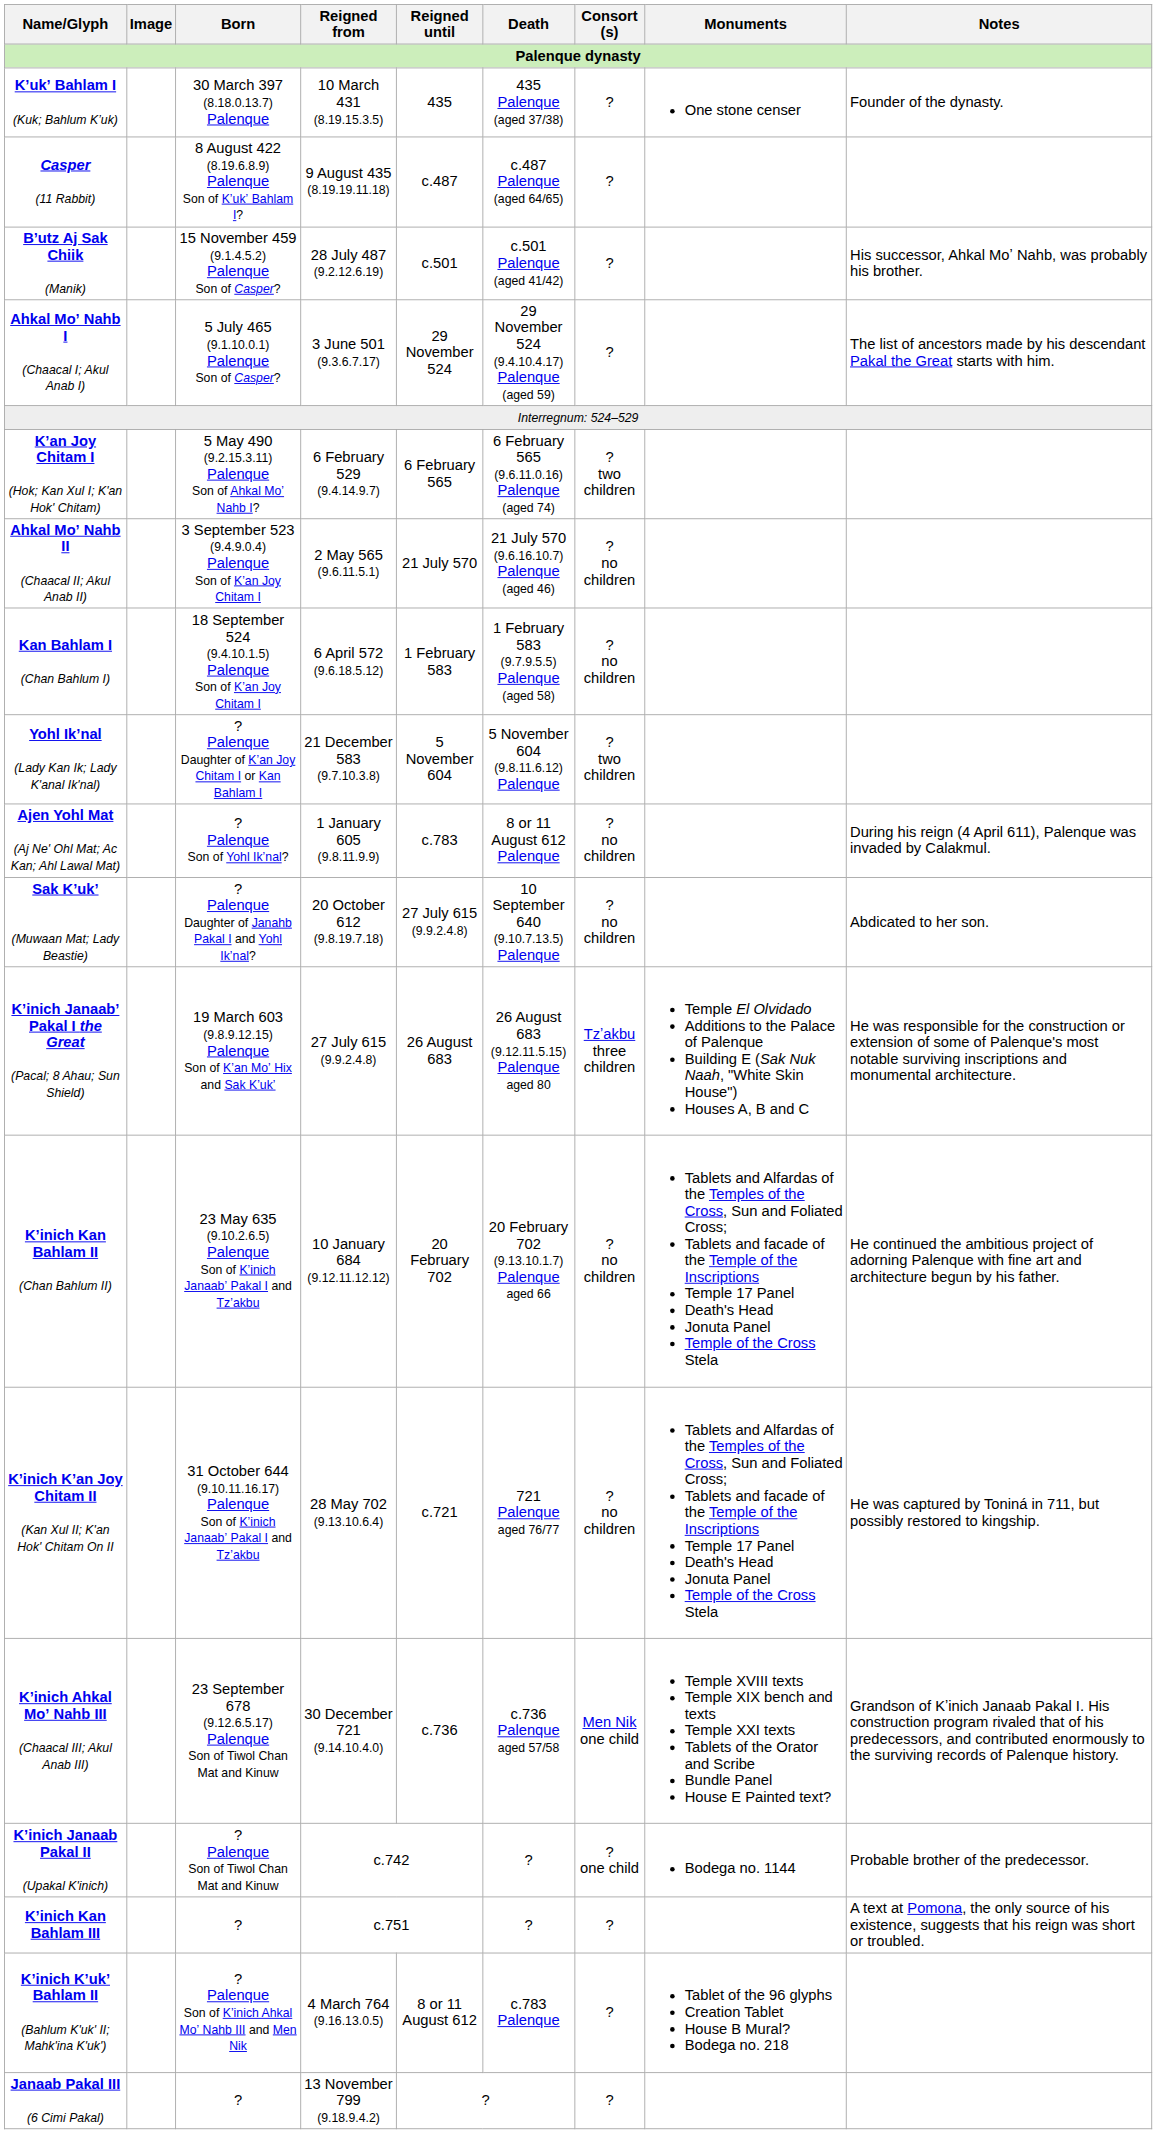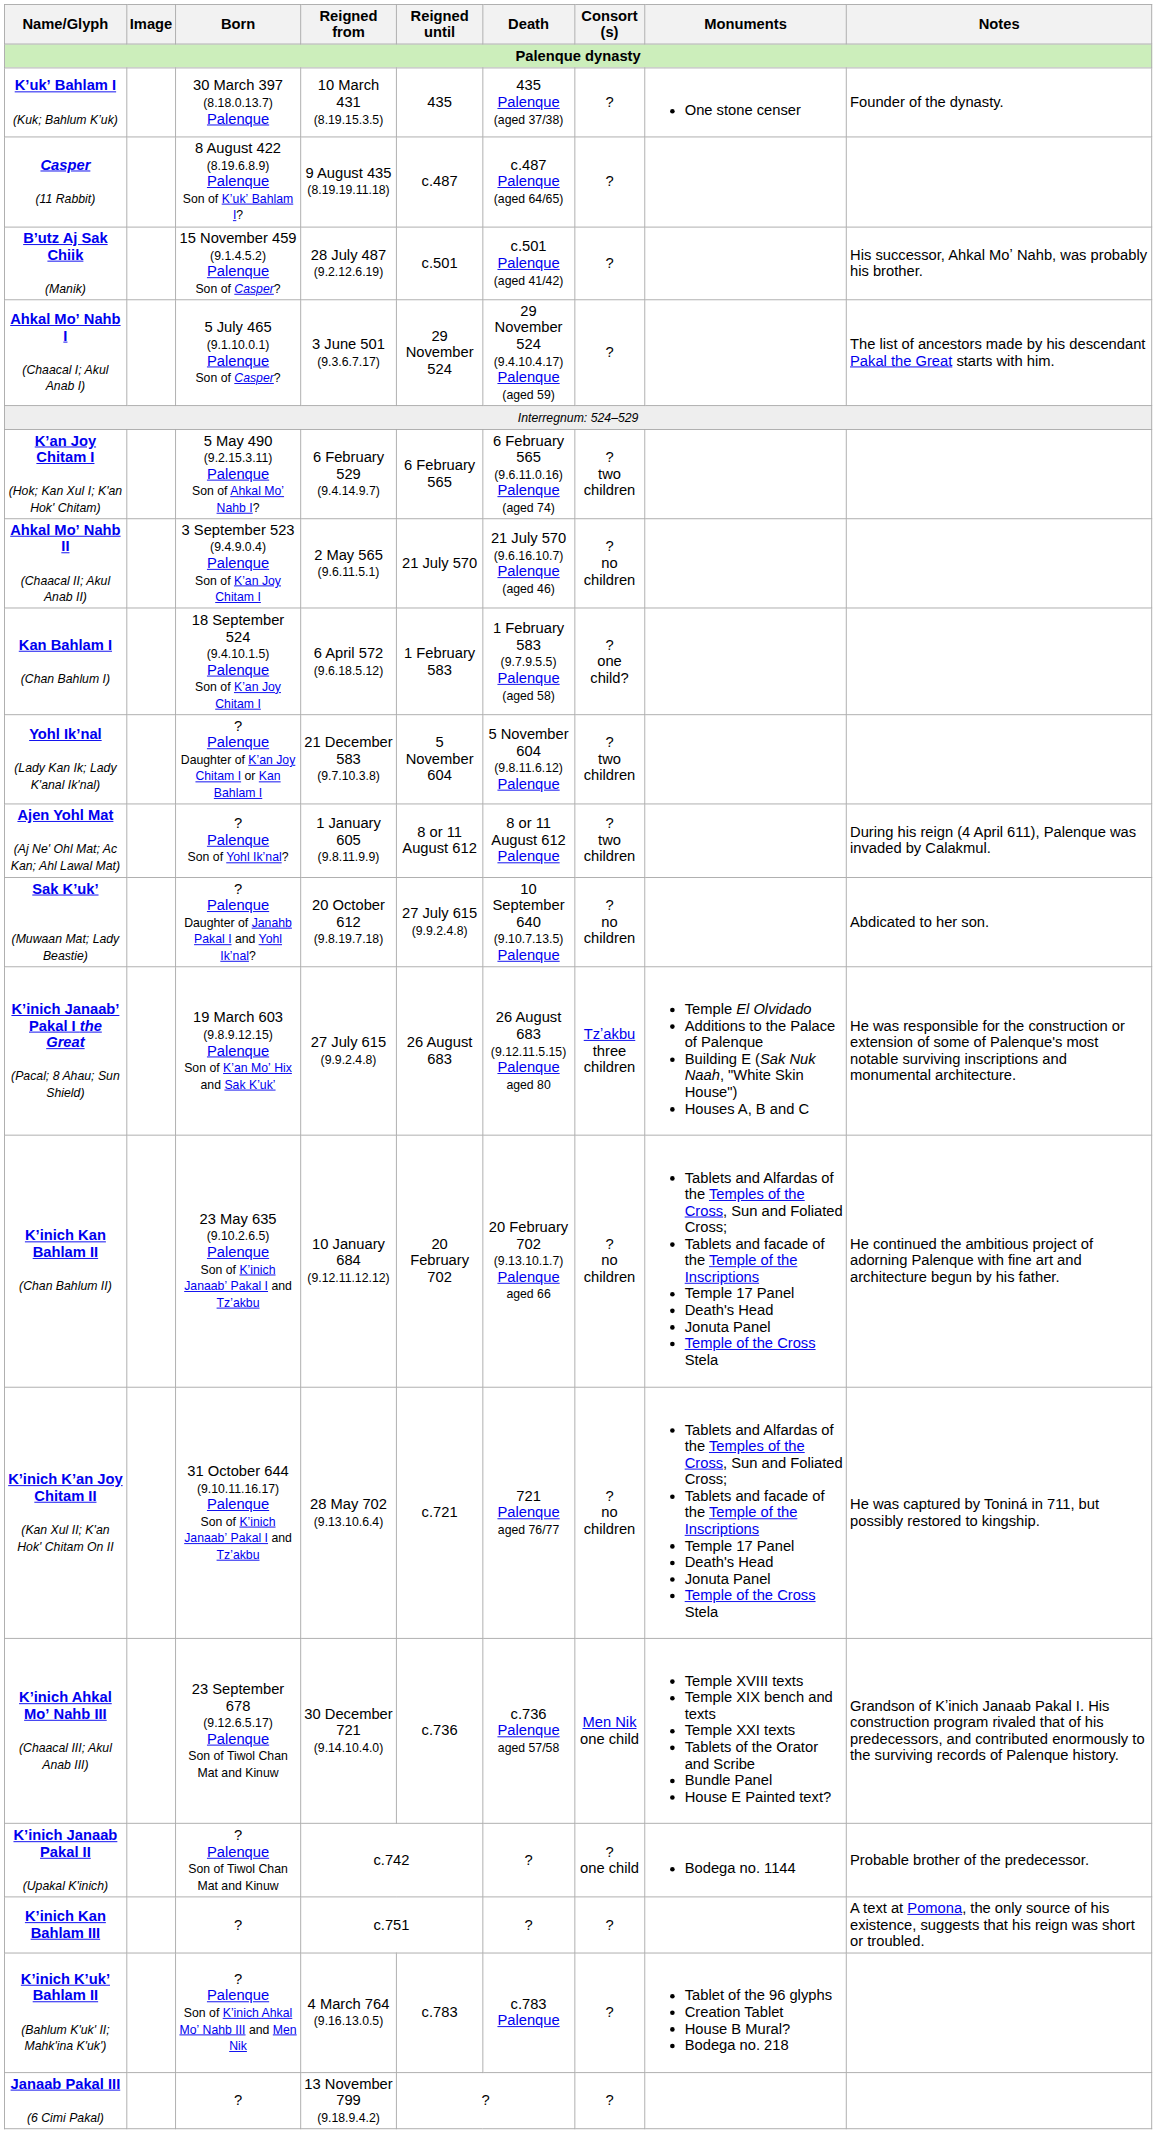 <table class="wikitable">
 <tr>
 <th>Name/Glyph</th>
 <th>Image</th>
 <th>Born</th>
 <th>Reigned from</th>
 <th>Reigned until</th>
 <th>Death</th>
 <th>Consort (s)</th>
 <th>Monuments</th>
 <th>Notes</th>
 </tr>
 <tr bgcolor=#ceb>
 <td align="center" colspan="9"><strong>Palenque dynasty</strong></td>
 </tr>
 <tr bgcolor=#fff>
 <td align="center"><strong><a href='#'>Kʼukʼ Bahlam I</a></strong><br><br><em><small>(Kuk; Bahlum Kʼuk)</small></em></td>
 <td align="center"></td>
 <td align="center">30 March 397<br><small>(8.18.0.13.7)</small><br><a href='#'>Palenque</a></td>
 <td align="center">10 March 431<br><small>(8.19.15.3.5)</small></td>
 <td align="center">435</td>
 <td align="center">435<br><a href='#'>Palenque</a><br><small>(aged 37/38)</small></td>
 <td align="center">?</td>
 <td><br><ul><li>One stone censer</li></ul></td>
 <td>Founder of the dynasty.</td>
 </tr>
 <tr bgcolor=#fff>
 <td align="center"><strong><a href='#'><em>Casper</em></a></strong><br><br><em><small>(11 Rabbit)</small></em></td>
 <td align="center"></td>
 <td align="center">8 August 422<br><small>(8.19.6.8.9)</small><br><a href='#'>Palenque</a><br><small>Son of <a href='#'>Kʼukʼ Bahlam I</a>?</small></td>
 <td align="center">9 August 435<br><small>(8.19.19.11.18)</small></td>
 <td align="center">c.487</td>
 <td align="center">c.487<br><a href='#'>Palenque</a><br><small>(aged 64/65)</small></td>
 <td align="center">?</td>
 <td></td>
 <td></td>
 </tr>
 <tr bgcolor=#fff>
 <td align="center"><strong><a href='#'>Bʼutz Aj Sak Chiik</a></strong><br><br><em><small>(Manik)</small></em></td>
 <td align="center"></td>
 <td align="center">15 November 459<br><small>(9.1.4.5.2)</small><br><a href='#'>Palenque</a><br><small>Son of <a href='#'><em>Casper</em></a>?</small></td>
 <td align="center">28 July 487<br><small>(9.2.12.6.19)</small></td>
 <td align="center">c.501</td>
 <td align="center">c.501<br><a href='#'>Palenque</a><br><small>(aged 41/42)</small></td>
 <td align="center">?</td>
 <td></td>
 <td>His successor, Ahkal Moʼ Nahb, was probably his brother.</td>
 </tr>
 <tr bgcolor=#fff>
 <td align="center"><strong><a href='#'>Ahkal Moʼ Nahb I</a></strong><br><br><em><small>(Chaacal I; Akul Anab I)</small></em></td>
 <td align="center"></td>
 <td align="center">5 July 465<br><small>(9.1.10.0.1)</small><br><a href='#'>Palenque</a><br><small>Son of <a href='#'><em>Casper</em></a>?</small></td>
 <td align="center">3 June 501<br><small>(9.3.6.7.17)</small></td>
 <td align="center">29 November 524</td>
 <td align="center">29 November 524<br><small>(9.4.10.4.17)</small><br><a href='#'>Palenque</a><br><small>(aged 59)</small></td>
 <td align="center">?</td>
 <td></td>
 <td>The list of ancestors made by his descendant <a href='#'>Pakal the Great</a> starts with him.</td>
 </tr>
 <tr bgcolor=#eee>
 <td align="center" colspan="9"><small><em>Interregnum: 524–529</em></small></td>
 </tr>
 <tr bgcolor=#fff>
 <td align="center"><strong><a href='#'>Kʼan Joy Chitam I</a></strong><br><br><small><em>(Hok; Kan Xul I; K'an Hok' Chitam)</em></small></td>
 <td align="center"></td>
 <td align="center">5 May 490<br><small>(9.2.15.3.11)</small><br><a href='#'>Palenque</a><br><small>Son of <a href='#'>Ahkal Moʼ Nahb I</a>?</small></td>
 <td align="center">6 February 529<br><small>(9.4.14.9.7)</small></td>
 <td align="center">6 February 565</td>
 <td align="center">6 February 565<br><small>(9.6.11.0.16)</small><br><a href='#'>Palenque</a><br><small>(aged 74)</small></td>
 <td align="center">?<br>two children</td>
 <td></td>
 <td></td>
 </tr>
 <tr bgcolor=#fff>
 <td align="center"><strong><a href='#'>Ahkal Moʼ Nahb II</a></strong><br><br><em><small>(Chaacal II; Akul Anab II)</small></em></td>
 <td align="center"></td>
 <td align="center">3 September 523<br><small>(9.4.9.0.4)</small><br><a href='#'>Palenque</a><br><small>Son of <a href='#'>Kʼan Joy Chitam I</a></small></td>
 <td align="center">2 May 565<br><small>(9.6.11.5.1)</small></td>
 <td align="center">21 July 570</td>
 <td align="center">21 July 570<br><small>(9.6.16.10.7)</small><br><a href='#'>Palenque</a><br><small>(aged 46)</small></td>
 <td align="center">?<br>no children</td>
 <td></td>
 <td></td>
 </tr>
 <tr bgcolor=#fff>
 <td align="center"><strong><a href='#'>Kan Bahlam I</a></strong><br><br><small><em>(Chan Bahlum I)</em></small></td>
 <td align="center"></td>
 <td align="center">18 September 524<br><small>(9.4.10.1.5)</small><br><a href='#'>Palenque</a><br><small>Son of <a href='#'>Kʼan Joy Chitam I</a></small></td>
 <td align="center">6 April 572<br><small>(9.6.18.5.12)</small></td>
 <td align="center">1 February 583</td>
 <td align="center">1 February 583<br><small>(9.7.9.5.5)</small><br><a href='#'>Palenque</a><br><small>(aged 58)</small></td>
-<td align="center">?<br>no children</td>
+<td align="center">?<br>one child?</td>
 <td></td>
 <td></td>
 </tr>
 <tr bgcolor=#fff>
 <td align="center"><strong><a href='#'>Yohl Ikʼnal</a></strong><br><br><small><em>(Lady Kan Ik; Lady K'anal Ik'nal)</em></small></td>
 <td align="center"></td>
 <td align="center">?<br><a href='#'>Palenque</a><br><small>Daughter of <a href='#'>Kʼan Joy Chitam I</a> or <a href='#'>Kan Bahlam I</a></small></td>
 <td align="center">21 December 583<br><small>(9.7.10.3.8)</small></td>
 <td align="center">5 November 604</td>
 <td align="center">5 November 604<br><small>(9.8.11.6.12)</small><br><a href='#'>Palenque</a></td>
 <td align="center">?<br>two children</td>
 <td></td>
 <td></td>
 </tr>
 <tr bgcolor=#fff>
 <td align="center"><strong><a href='#'>Ajen Yohl Mat</a></strong><br><br><small><em>(Aj Ne' Ohl Mat; Ac Kan; Ahl Lawal Mat)</em></small></td>
 <td align="center"></td>
 <td align="center">?<br><a href='#'>Palenque</a><br><small>Son of <a href='#'>Yohl Ikʼnal</a>?</small></td>
 <td align="center">1 January 605<br><small>(9.8.11.9.9)</small></td>
-<td align="center">c.783</td>
+<td align="center">8 or 11 August 612</td>
 <td align="center">8 or 11 August 612<br><a href='#'>Palenque</a></td>
-<td align="center">?<br>no children</td>
+<td align="center">?<br>two children</td>
 <td></td>
 <td>During his reign (4 April 611), Palenque was invaded by Calakmul.</td>
 </tr>
 <tr bgcolor=#fff>
 <td align="center"><strong><a href='#'>Sak Kʼukʼ</a></strong><br><br><br><small><em>(Muwaan Mat; Lady Beastie)</em></small></td>
 <td align="center"></td>
 <td align="center">?<br><a href='#'>Palenque</a><br><small>Daughter of <a href='#'>Janahb Pakal I</a> and <a href='#'>Yohl Ikʼnal</a>?</small></td>
 <td align="center">20 October 612<br><small>(9.8.19.7.18)</small></td>
 <td align="center">27 July 615<br><small>(9.9.2.4.8)</small></td>
 <td align="center">10 September 640<br><small>(9.10.7.13.5)</small><br><a href='#'>Palenque</a></td>
 <td align="center">?<br>no children</td>
 <td></td>
 <td>Abdicated to her son.</td>
 </tr>
 <tr bgcolor=#fff>
 <td align="center"><strong><a href='#'>Kʼinich Janaabʼ Pakal I <em>the Great</em></a></strong><br><br><small><em>(Pacal; 8 Ahau; Sun Shield)</em></small></td>
 <td align="center"></td>
 <td align="center">19 March 603<br><small>(9.8.9.12.15)</small><br><a href='#'>Palenque</a><br><small>Son of <a href='#'>Kʼan Moʼ Hix</a> and <a href='#'>Sak Kʼukʼ</a></small></td>
 <td align="center">27 July 615<br><small>(9.9.2.4.8)</small></td>
 <td align="center">26 August 683</td>
 <td align="center">26 August 683<br><small>(9.12.11.5.15)</small><br><a href='#'>Palenque</a><br><small>aged 80</small></td>
 <td align="center"><a href='#'>Tzʼakbu</a><br>three children</td>
 <td><br><ul><li>Temple <em>El Olvidado</em></li><li>Additions to the Palace of Palenque</li><li>Building E (<em>Sak Nuk Naah</em>, "White Skin House")</li><li>Houses A, B and C</li></ul></td>
 <td>He was responsible for the construction or extension of some of Palenque's most notable surviving inscriptions and monumental architecture.</td>
 </tr>
 <tr bgcolor=#fff>
 <td align="center"><strong><a href='#'>Kʼinich Kan Bahlam II</a></strong><br><br><small><em>(Chan Bahlum II)</em></small></td>
 <td align="center"></td>
 <td align="center">23 May 635<br><small>(9.10.2.6.5)</small><br><a href='#'>Palenque</a><br><small>Son of <a href='#'>Kʼinich Janaabʼ Pakal I</a> and <a href='#'>Tzʼakbu</a></small></td>
 <td align="center">10 January 684<br><small>(9.12.11.12.12)</small></td>
 <td align="center">20 February 702</td>
 <td align="center">20 February 702<br><small>(9.13.10.1.7)</small><br><a href='#'>Palenque</a><br><small>aged 66</small></td>
 <td align="center">?<br>no children</td>
 <td><br><ul><li>Tablets and Alfardas of the <a href='#'>Temples of the Cross</a>, Sun and Foliated Cross;</li><li>Tablets and facade of the <a href='#'>Temple of the Inscriptions</a></li><li>Temple 17 Panel</li><li>Death's Head</li><li>Jonuta Panel</li><li><a href='#'>Temple of the Cross</a> Stela</li></ul></td>
 <td>He continued the ambitious project of adorning Palenque with fine art and architecture begun by his father.</td>
 </tr>
 <tr bgcolor=#fff>
 <td align="center"><strong><a href='#'>Kʼinich Kʼan Joy Chitam II</a></strong><br><br><small><em>(Kan Xul II; K'an Hok' Chitam On II</em></small></td>
 <td align="center"></td>
 <td align="center">31 October 644<br><small>(9.10.11.16.17)</small><br><a href='#'>Palenque</a><br><small>Son of <a href='#'>Kʼinich Janaabʼ Pakal I</a> and <a href='#'>Tzʼakbu</a></small></td>
 <td align="center">28 May 702<br><small>(9.13.10.6.4)</small></td>
 <td align="center">c.721</td>
 <td align="center">721<br><a href='#'>Palenque</a><br><small>aged 76/77</small></td>
 <td align="center">?<br>no children</td>
 <td><br><ul><li>Tablets and Alfardas of the <a href='#'>Temples of the Cross</a>, Sun and Foliated Cross;</li><li>Tablets and facade of the <a href='#'>Temple of the Inscriptions</a></li><li>Temple 17 Panel</li><li>Death's Head</li><li>Jonuta Panel</li><li><a href='#'>Temple of the Cross</a> Stela</li></ul></td>
 <td>He was captured by Toniná in 711, but possibly restored to kingship.</td>
 </tr>
 <tr bgcolor=#fff>
 <td align="center"><strong><a href='#'>Kʼinich Ahkal Moʼ Nahb III</a></strong><br><br><small><em>(Chaacal III; Akul Anab III)</em></small></td>
 <td align="center"></td>
 <td align="center">23 September 678<br><small>(9.12.6.5.17)</small><br><a href='#'>Palenque</a><br><small>Son of Tiwol Chan Mat and Kinuw</small></td>
 <td align="center">30 December 721<br><small>(9.14.10.4.0)</small></td>
 <td align="center">c.736</td>
 <td align="center">c.736<br><a href='#'>Palenque</a><br><small>aged 57/58</small></td>
 <td align="center"><a href='#'>Men Nik</a><br>one child</td>
 <td><br><ul><li>Temple XVIII texts</li><li>Temple XIX bench and texts</li><li>Temple XXI texts</li><li>Tablets of the Orator and Scribe</li><li>Bundle Panel</li><li>House E Painted text?</li></ul></td>
 <td>Grandson of Kʼinich Janaab Pakal I. His construction program rivaled that of his predecessors, and contributed enormously to the surviving records of Palenque history.</td>
 </tr>
 <tr bgcolor=#fff>
 <td align="center"><strong><a href='#'>Kʼinich Janaab Pakal II</a></strong><br><br><small><em>(Upakal K'inich)</em></small></td>
 <td align="center"></td>
 <td align="center">?<br><a href='#'>Palenque</a><br><small>Son of Tiwol Chan Mat and Kinuw</small></td>
 <td align="center" colspan="2">c.742</td>
 <td align="center">?</td>
 <td align="center">?<br>one child</td>
 <td><br><ul><li>Bodega no. 1144</li></ul></td>
 <td>Probable brother of the predecessor.</td>
 </tr>
 <tr bgcolor=#fff>
 <td align="center"><strong><a href='#'>Kʼinich Kan Bahlam III</a></strong><br></td>
 <td align="center"></td>
 <td align="center">?</td>
 <td align="center" colspan="2">c.751</td>
 <td align="center">?</td>
 <td align="center">?</td>
 <td></td>
 <td>A text at <a href='#'>Pomona</a>, the only source of his existence, suggests that his reign was short or troubled.</td>
 </tr>
 <tr bgcolor=#fff>
 <td align="center"><strong><a href='#'>Kʼinich Kʼukʼ Bahlam II</a></strong><br><br><small><em>(Bahlum K'uk' II; Mahk'ina K'uk')</em></small></td>
 <td align="center"></td>
 <td align="center">?<br><a href='#'>Palenque</a><br><small>Son of <a href='#'>Kʼinich Ahkal Moʼ Nahb III</a> and <a href='#'>Men Nik</a></small></td>
 <td align="center">4 March 764<br><small>(9.16.13.0.5)</small></td>
-<td align="center">8 or 11 August 612</td>
+<td align="center">c.783</td>
 <td align="center">c.783<br><a href='#'>Palenque</a></td>
 <td align="center">?</td>
 <td><br><ul><li>Tablet of the 96 glyphs</li><li>Creation Tablet</li><li>House B Mural?</li><li>Bodega no. 218</li></ul></td>
 <td></td>
 </tr>
 <tr bgcolor=#fff>
 <td align="center"><strong><a href='#'>Janaab Pakal III</a></strong><br><br><small><em>(6 Cimi Pakal)</em></small></td>
 <td align="center"></td>
 <td align="center">?</td>
 <td align="center">13 November 799<br><small>(9.18.9.4.2)</small></td>
 <td align="center" colspan="2">?</td>
 <td align="center">?</td>
 <td></td>
 <td></td>
 </tr>
 </table>
